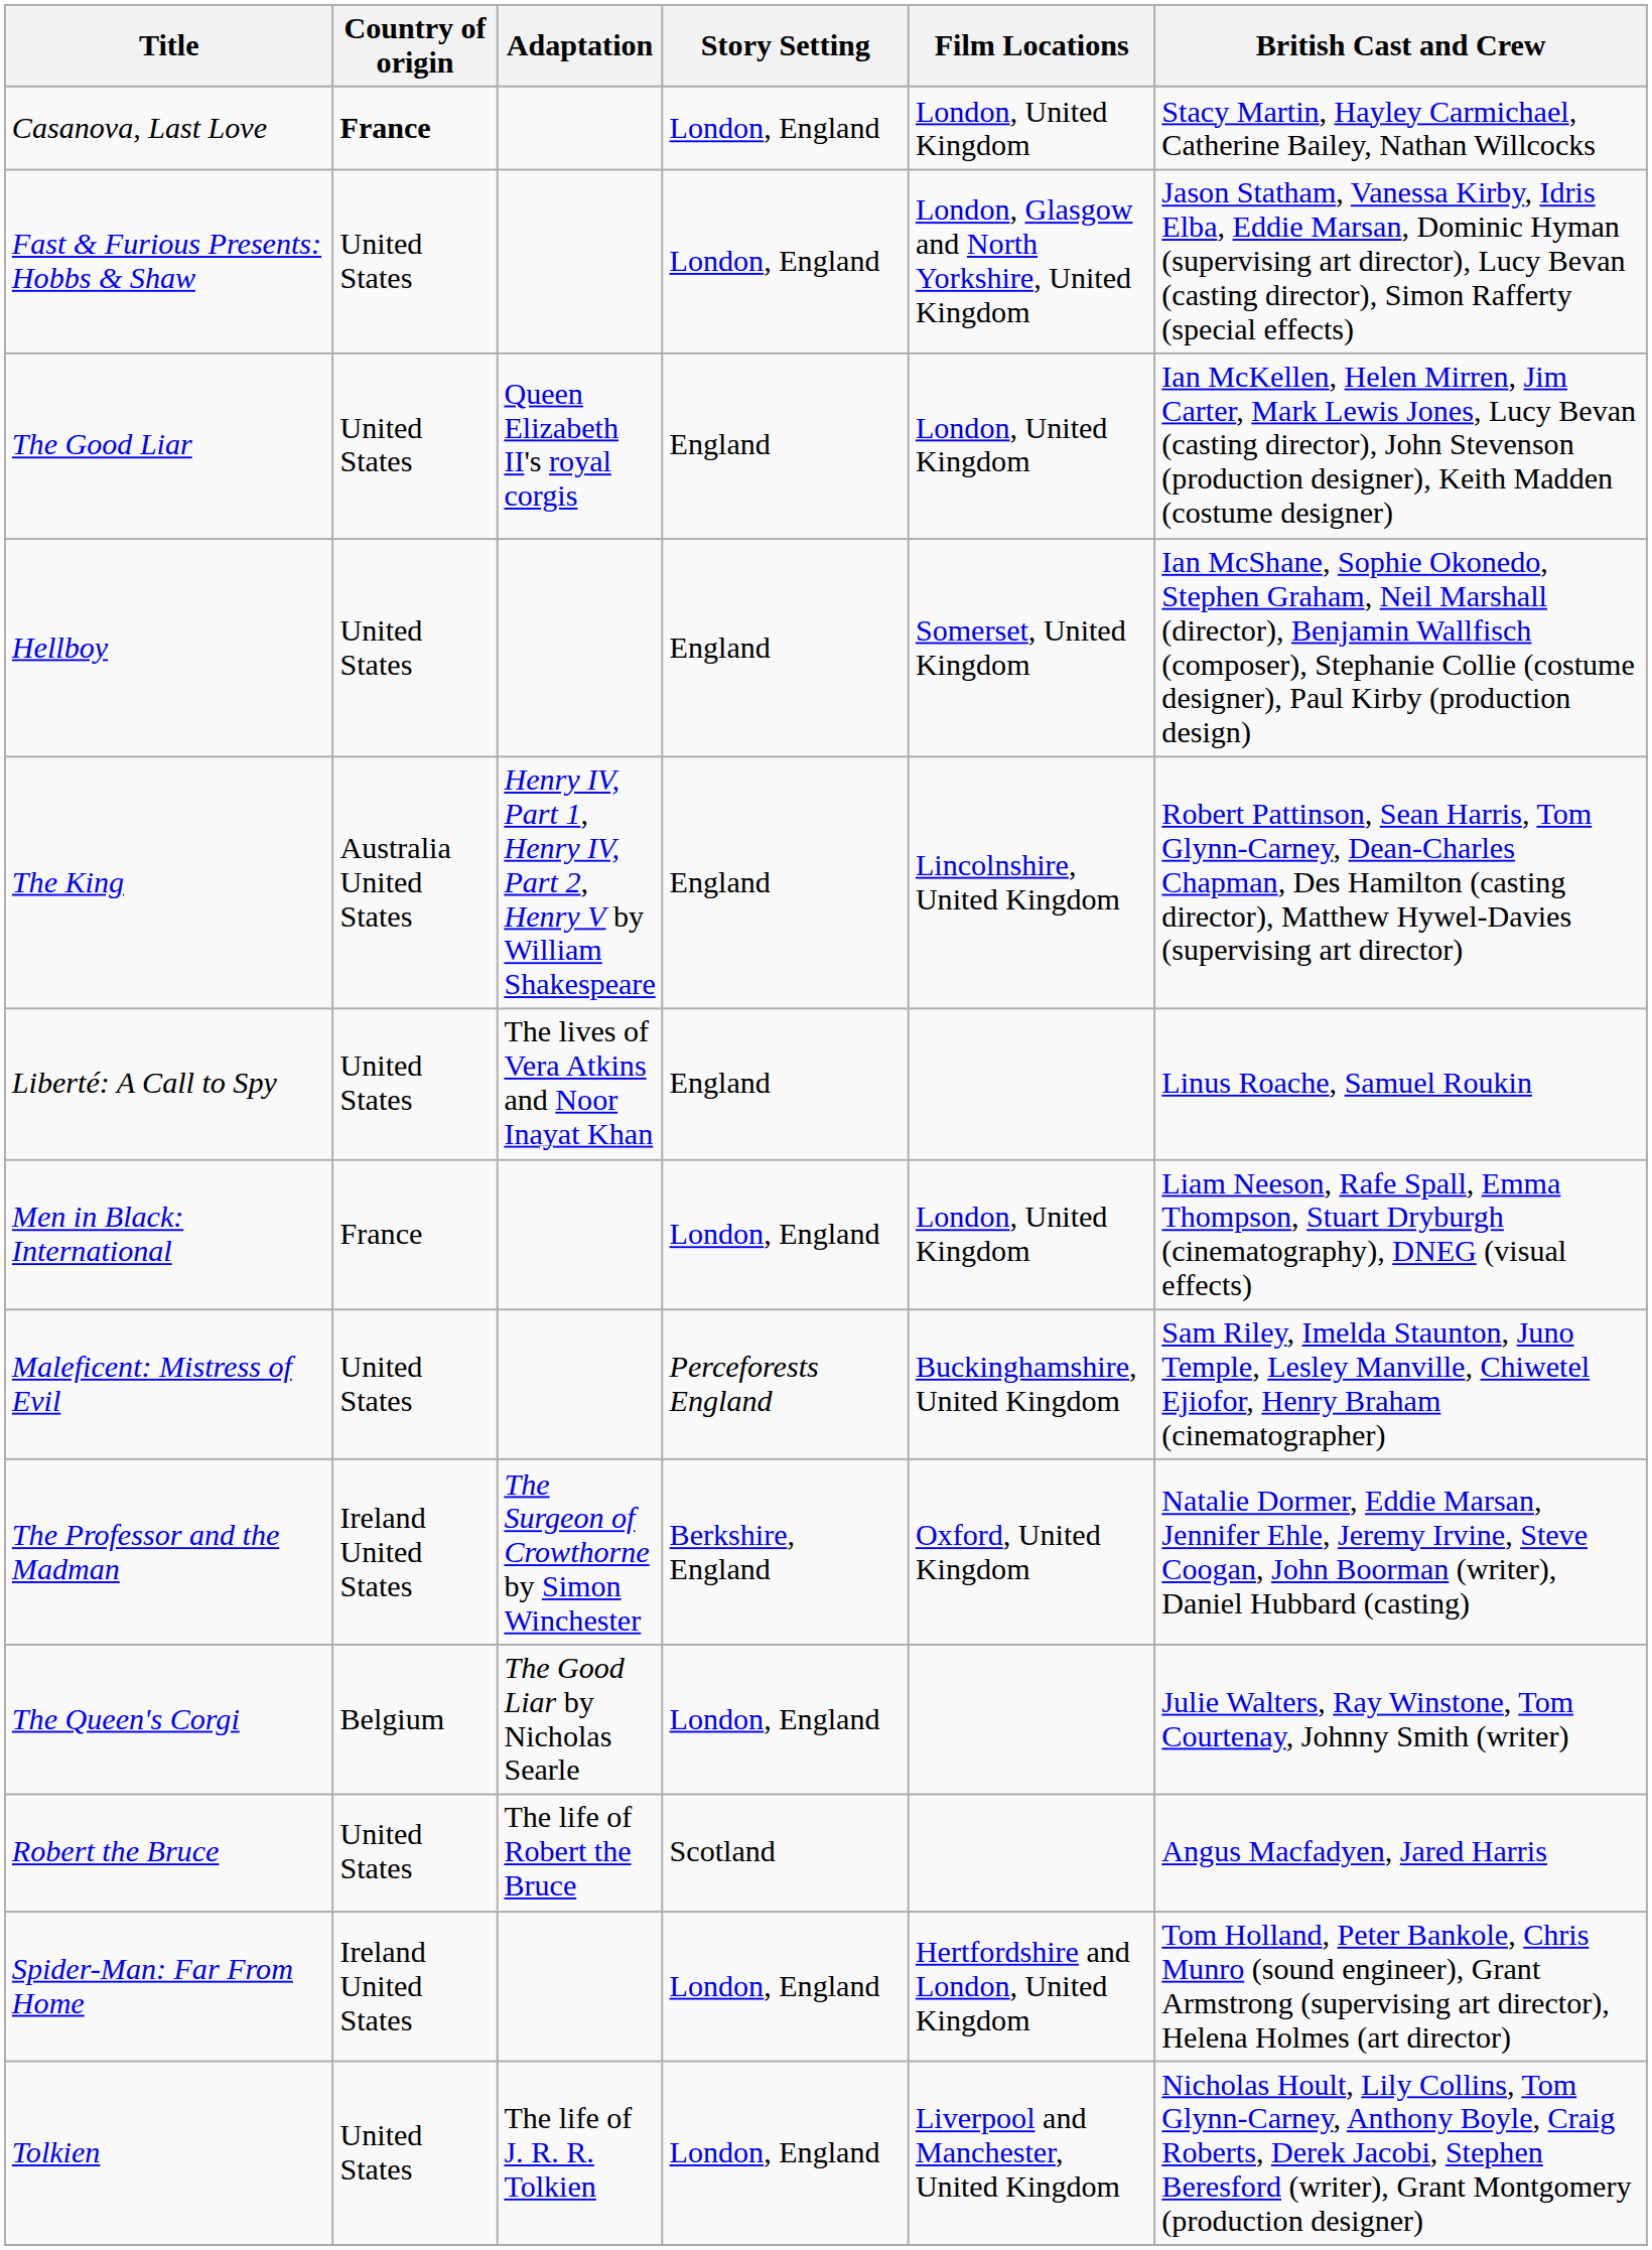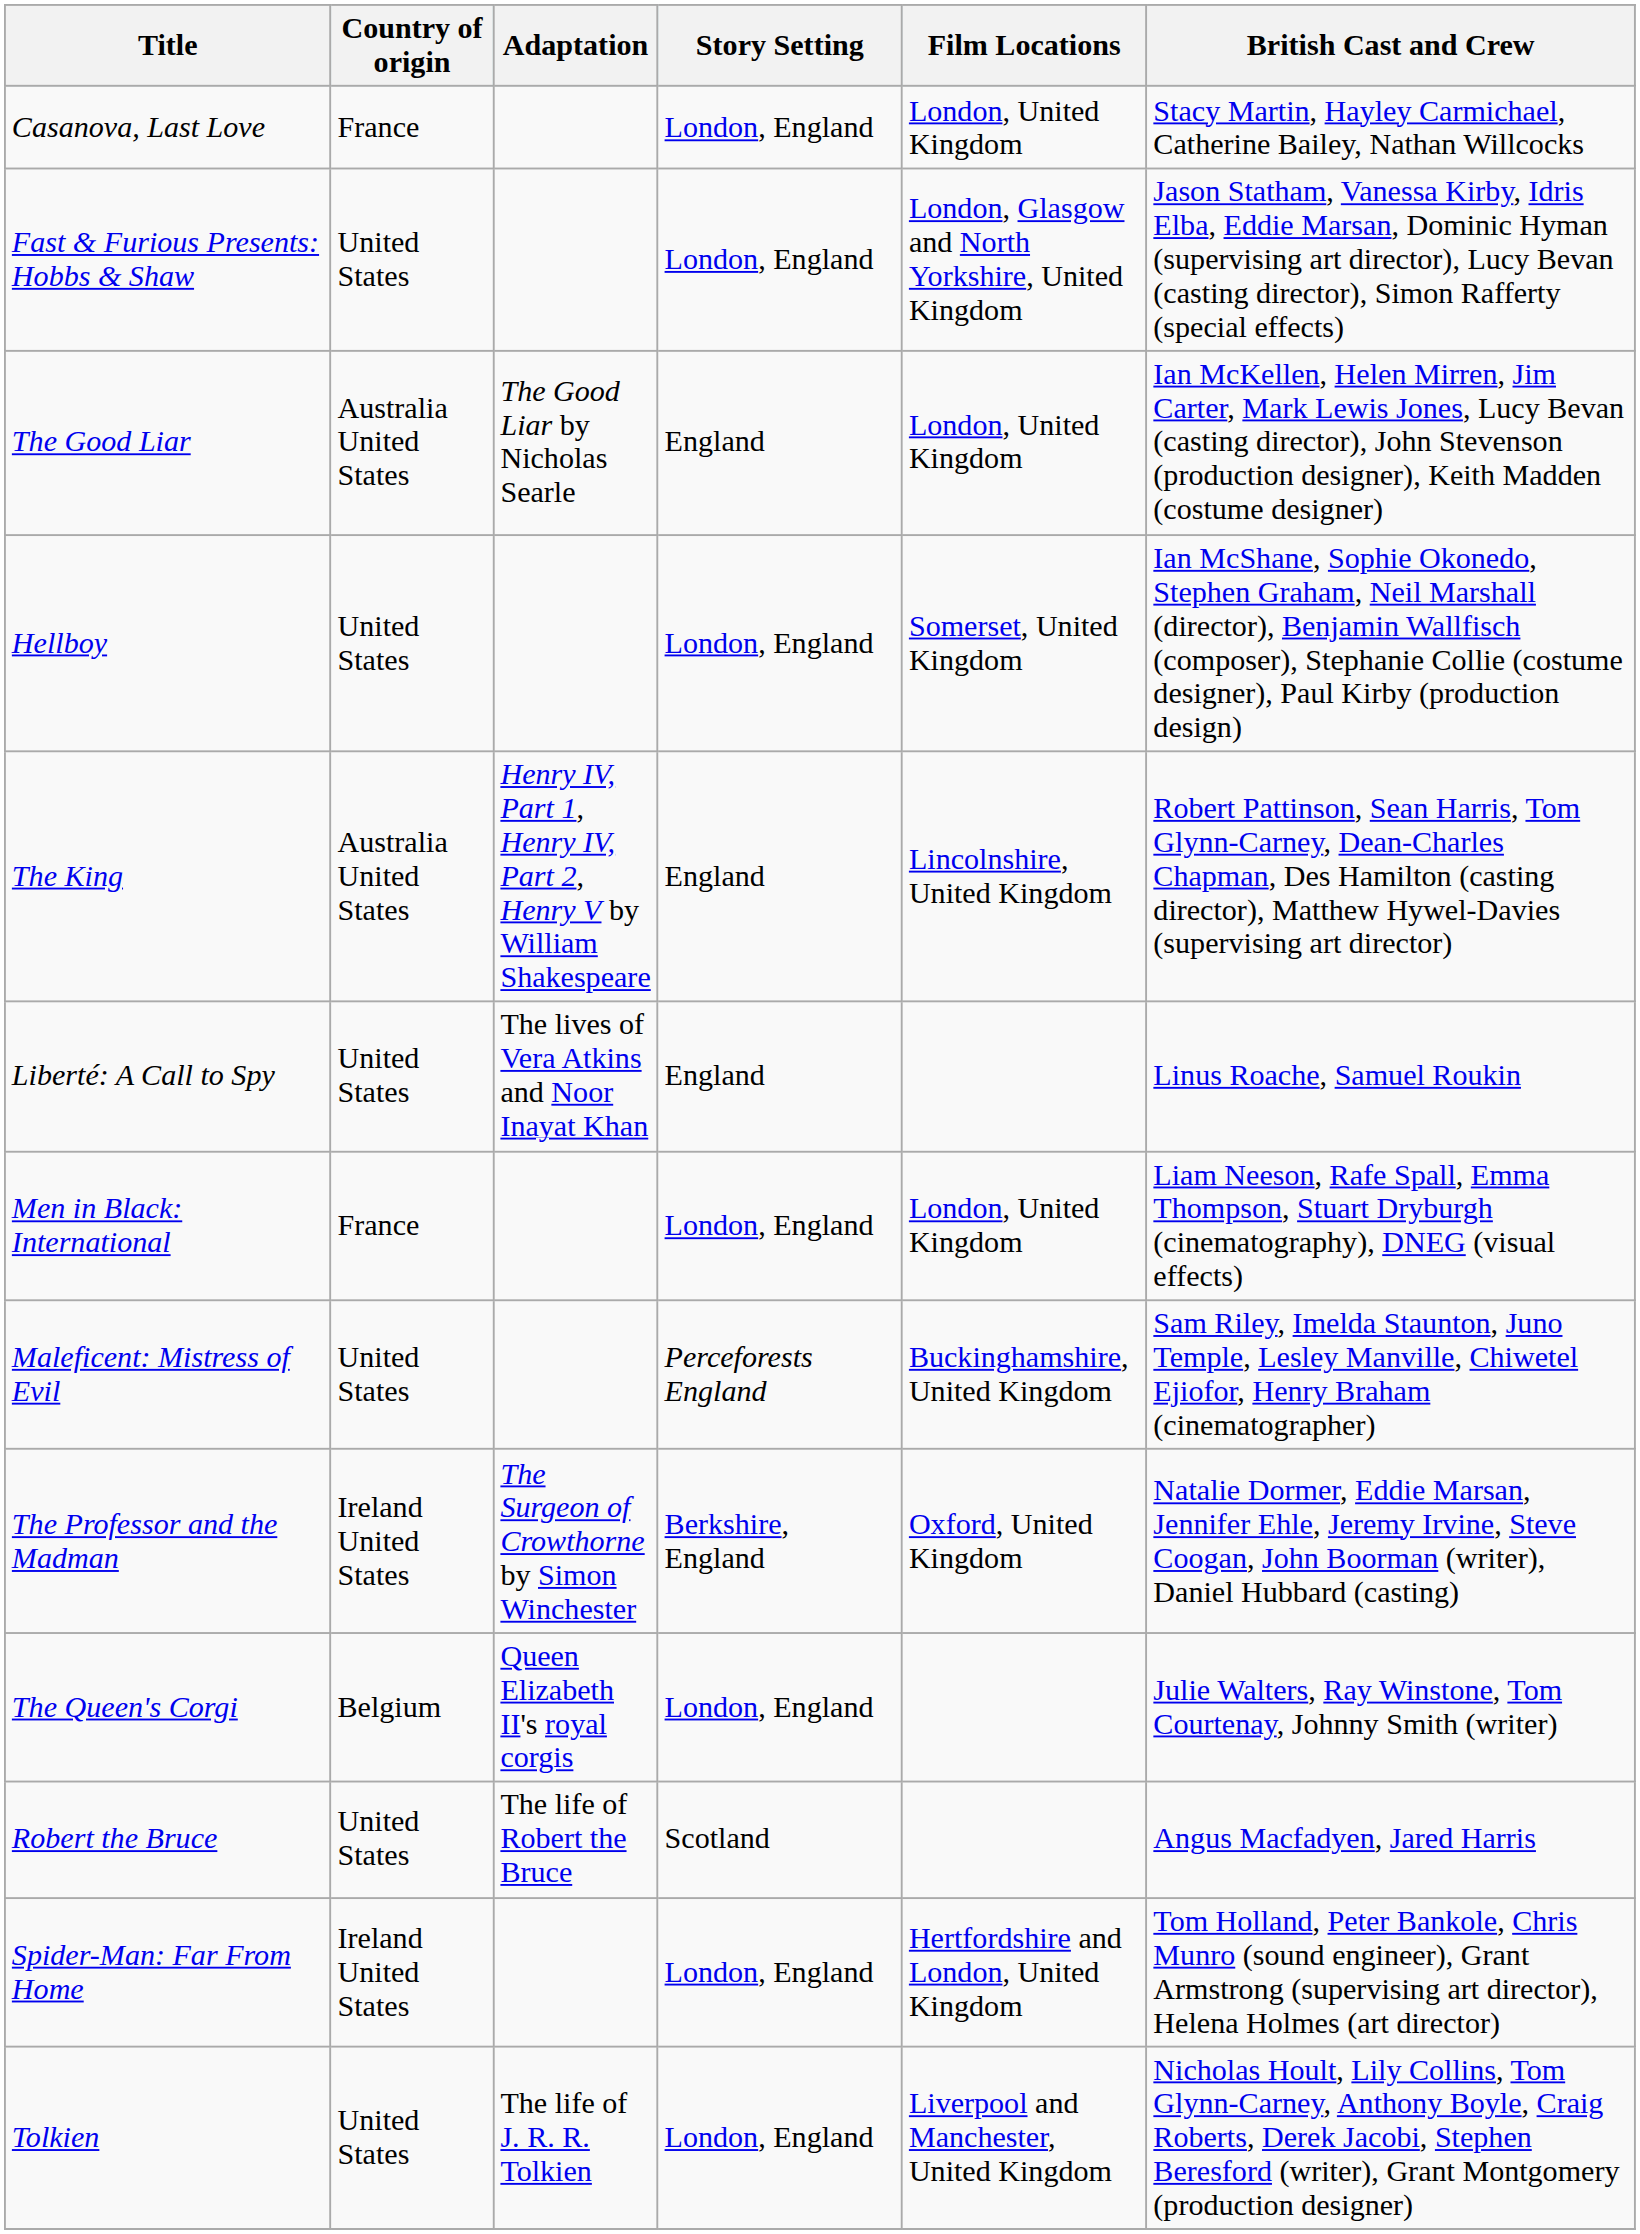 <table class="wikitable">
 <tr style="background:#b0e0e6; text-align:center;">
 <th style="width:20%;">Title</th>
 <th style="width:10%;">Country of origin</th>
 <th style="width:10%;">Adaptation</th>
 <th style="width:15%;">Story Setting</th>
 <th style="width:15%;">Film Locations</th>
 <th style="width:30%;">British Cast and Crew</th>
 </tr>
 <tr>
 <td><em>Casanova, Last Love</em></td>
-<td><strong>France</strong></td>
+<td>France</td>
 <td></td>
 <td><a href='#'>London</a>, England</td>
 <td><a href='#'>London</a>, United Kingdom</td>
 <td><a href='#'>Stacy Martin</a>, <a href='#'>Hayley Carmichael</a>, Catherine Bailey, Nathan Willcocks</td>
 </tr>
 <tr>
 <td><em><a href='#'>Fast & Furious Presents: Hobbs & Shaw</a></em></td>
 <td>United States</td>
 <td></td>
 <td><a href='#'>London</a>, England</td>
 <td><a href='#'>London</a>, <a href='#'>Glasgow</a> and <a href='#'>North Yorkshire</a>, United Kingdom</td>
 <td><a href='#'>Jason Statham</a>, <a href='#'>Vanessa Kirby</a>, <a href='#'>Idris Elba</a>, <a href='#'>Eddie Marsan</a>, Dominic Hyman (supervising art director), Lucy Bevan (casting director), Simon Rafferty (special effects)</td>
 </tr>
 <tr>
 <td><em><a href='#'>The Good Liar</a></em></td>
-<td>United States</td>
-<td><a href='#'>Queen Elizabeth II</a>'s <a href='#'>royal corgis</a></td>
+<td>Australia<br>United States</td>
+<td><em>The Good Liar</em> by Nicholas Searle</td>
 <td>England</td>
 <td><a href='#'>London</a>, United Kingdom</td>
 <td><a href='#'>Ian McKellen</a>, <a href='#'>Helen Mirren</a>, <a href='#'>Jim Carter</a>, <a href='#'>Mark Lewis Jones</a>, Lucy Bevan (casting director), John Stevenson (production designer), Keith Madden	(costume designer)</td>
 </tr>
 <tr>
 <td><em><a href='#'>Hellboy</a></em></td>
 <td>United States</td>
 <td></td>
-<td>England</td>
+<td><a href='#'>London</a>, England</td>
 <td><a href='#'>Somerset</a>, United Kingdom</td>
 <td><a href='#'>Ian McShane</a>, <a href='#'>Sophie Okonedo</a>, <a href='#'>Stephen Graham</a>, <a href='#'>Neil Marshall</a> (director), <a href='#'>Benjamin Wallfisch</a> (composer), Stephanie Collie (costume designer), Paul Kirby (production design)</td>
 </tr>
 <tr>
 <td><em><a href='#'>The King</a></em></td>
 <td>Australia<br>United States</td>
 <td><em><a href='#'>Henry IV, Part 1</a></em>, <em><a href='#'>Henry IV, Part 2</a></em>, <em><a href='#'>Henry V</a></em> by <a href='#'>William Shakespeare</a></td>
 <td>England</td>
 <td><a href='#'>Lincolnshire</a>, United Kingdom</td>
 <td><a href='#'>Robert Pattinson</a>, <a href='#'>Sean Harris</a>, <a href='#'>Tom Glynn-Carney</a>, <a href='#'>Dean-Charles Chapman</a>, Des Hamilton (casting director), Matthew Hywel-Davies (supervising art director)</td>
 </tr>
 <tr>
 <td><em>Liberté: A Call to Spy</em></td>
 <td>United States</td>
 <td>The lives of <a href='#'>Vera Atkins</a> and <a href='#'>Noor Inayat Khan</a></td>
 <td>England</td>
 <td></td>
 <td><a href='#'>Linus Roache</a>, <a href='#'>Samuel Roukin</a></td>
 </tr>
 <tr>
 <td><em><a href='#'>Men in Black: International</a></em></td>
 <td>France</td>
 <td></td>
 <td><a href='#'>London</a>, England</td>
 <td><a href='#'>London</a>, United Kingdom</td>
 <td><a href='#'>Liam Neeson</a>, <a href='#'>Rafe Spall</a>, <a href='#'>Emma Thompson</a>, <a href='#'>Stuart Dryburgh</a> (cinematography), <a href='#'>DNEG</a> (visual effects)</td>
 </tr>
 <tr>
 <td><em><a href='#'>Maleficent: Mistress of Evil</a></em></td>
 <td>United States</td>
 <td></td>
 <td><em>Perceforests England</em></td>
 <td><a href='#'>Buckinghamshire</a>, United Kingdom</td>
 <td><a href='#'>Sam Riley</a>, <a href='#'>Imelda Staunton</a>, <a href='#'>Juno Temple</a>, <a href='#'>Lesley Manville</a>, <a href='#'>Chiwetel Ejiofor</a>, <a href='#'>Henry Braham</a> (cinematographer)</td>
 </tr>
 <tr>
 <td><em><a href='#'>The Professor and the Madman</a></em></td>
 <td>Ireland<br>United States</td>
 <td><em><a href='#'>The Surgeon of Crowthorne</a></em> by <a href='#'>Simon Winchester</a></td>
 <td><a href='#'>Berkshire</a>, England</td>
 <td><a href='#'>Oxford</a>, United Kingdom</td>
 <td><a href='#'>Natalie Dormer</a>, <a href='#'>Eddie Marsan</a>, <a href='#'>Jennifer Ehle</a>, <a href='#'>Jeremy Irvine</a>, <a href='#'>Steve Coogan</a>, <a href='#'>John Boorman</a> (writer), Daniel Hubbard (casting)</td>
 </tr>
 <tr>
 <td><em><a href='#'>The Queen's Corgi</a></em></td>
 <td>Belgium</td>
-<td><em>The Good Liar</em> by Nicholas Searle</td>
+<td><a href='#'>Queen Elizabeth II</a>'s <a href='#'>royal corgis</a></td>
 <td><a href='#'>London</a>, England</td>
 <td></td>
 <td><a href='#'>Julie Walters</a>, <a href='#'>Ray Winstone</a>, <a href='#'>Tom Courtenay</a>, Johnny Smith (writer)</td>
 </tr>
 <tr>
 <td><em><a href='#'>Robert the Bruce</a></em></td>
 <td>United States</td>
 <td>The life of <a href='#'>Robert the Bruce</a></td>
 <td>Scotland</td>
 <td></td>
 <td><a href='#'>Angus Macfadyen</a>, <a href='#'>Jared Harris</a></td>
 </tr>
 <tr>
 <td><em><a href='#'>Spider-Man: Far From Home</a></em></td>
 <td>Ireland<br>United States</td>
 <td></td>
 <td><a href='#'>London</a>, England</td>
 <td><a href='#'>Hertfordshire</a> and <a href='#'>London</a>, United Kingdom</td>
 <td><a href='#'>Tom Holland</a>, <a href='#'>Peter Bankole</a>, <a href='#'>Chris Munro</a> (sound engineer), Grant Armstrong (supervising art director), Helena Holmes (art director)</td>
 </tr>
 <tr>
 <td><em><a href='#'>Tolkien</a></em></td>
 <td>United States</td>
 <td>The life of <a href='#'>J. R. R. Tolkien</a></td>
 <td><a href='#'>London</a>, England</td>
 <td><a href='#'>Liverpool</a> and <a href='#'>Manchester</a>, United Kingdom</td>
 <td><a href='#'>Nicholas Hoult</a>, <a href='#'>Lily Collins</a>, <a href='#'>Tom Glynn-Carney</a>, <a href='#'>Anthony Boyle</a>, <a href='#'>Craig Roberts</a>, <a href='#'>Derek Jacobi</a>, <a href='#'>Stephen Beresford</a> (writer), Grant Montgomery (production designer)</td>
 </tr>
 <tr>
 </tr>
 </table>
